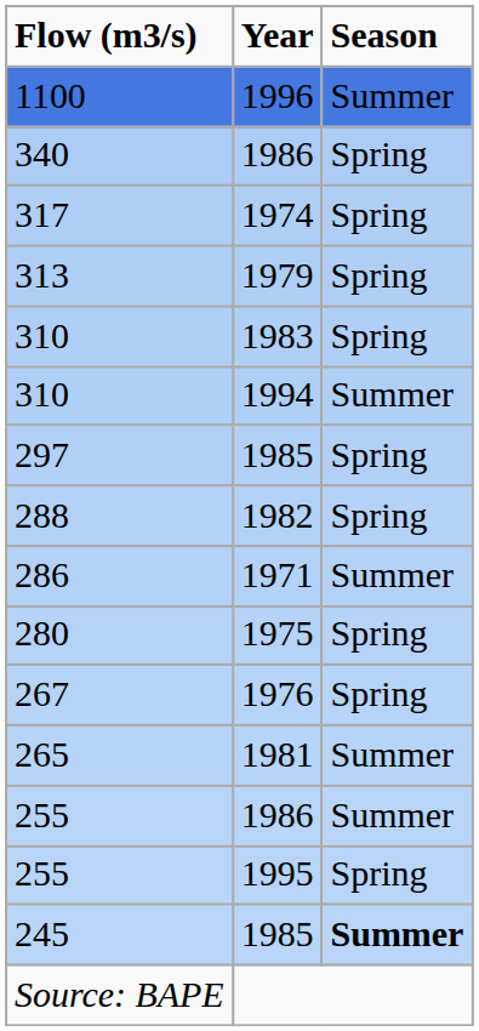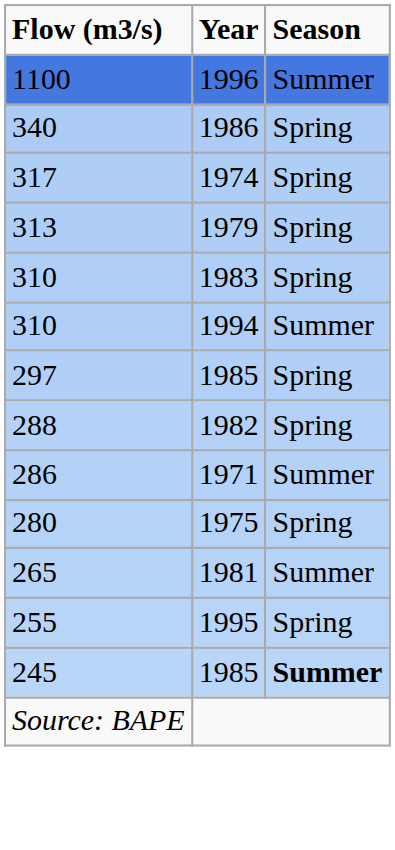 <table class = "sortable wikitable" style = "font-size: 90%">
 <tr>
 <td><strong>Flow (m3/s)</strong></td>
 <td><strong>Year</strong></td>
 <td><strong>Season</strong></td>
 </tr>
 <tr Bgcolor = "4478E0">
 <td>1100</td>
 <td>1996</td>
 <td>Summer</td>
 </tr>
 <tr Bgcolor = "ACCBF5">
 <td>340</td>
 <td>1986</td>
 <td>Spring</td>
 </tr>
 <tr Bgcolor = "AFCEF6">
 <td>317</td>
 <td>1974</td>
 <td>Spring</td>
 </tr>
 <tr Bgcolor = "AFCEF6">
 <td>313</td>
 <td>1979</td>
 <td>Spring</td>
 </tr>
 <tr Bgcolor = "B0CFF6">
 <td>310</td>
 <td>1983</td>
 <td>Spring</td>
 </tr>
 <tr Bgcolor = "B0CFF6">
 <td>310</td>
 <td>1994</td>
 <td>Summer</td>
 </tr>
 <tr Bgcolor = "B2D0F7">
 <td>297</td>
 <td>1985</td>
 <td>Spring</td>
 </tr>
 <tr Bgcolor = "B4D1F7">
 <td>288</td>
 <td>1982</td>
 <td>Spring</td>
 </tr>
 <tr Bgcolor = "B4D1F7">
 <td>286</td>
 <td>1971</td>
 <td>Summer</td>
 </tr>
 <tr Bgcolor = "B5D2F7">
 <td>280</td>
 <td>1975</td>
 <td>Spring</td>
 </tr>
 <tr Bgcolor = "B6D4F7">
-<td>267</td>
-<td>1976</td>
-<td>Spring</td>
-</tr>
-<tr Bgcolor = "B6D4F7">
 <td>265</td>
 <td>1981</td>
-<td>Summer</td>
-</tr>
-<tr Bgcolor = "B8D5F8">
-<td>255</td>
-<td>1986</td>
 <td>Summer</td>
 </tr>
 <tr Bgcolor = "B8D5F8">
 <td>255</td>
 <td>1995</td>
 <td>Spring</td>
 </tr>
 <tr Bgcolor = "B9D6F8">
 <td>245</td>
 <td>1985</td>
 <td><strong>Summer</strong></td>
 </tr>
 <tr>
 <td><em>Source: BAPE</em></td>
 </tr>
 </table>
